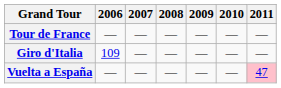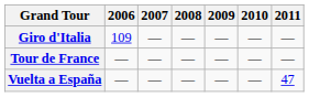 <table class="wikitable plainrowheaders">
 <tr>
 <th>Grand Tour</th>
 <th scope="col">2006</th>
 <th scope="col">2007</th>
 <th scope="col">2008</th>
 <th scope="col">2009</th>
 <th scope="col">2010</th>
 <th scope="col">2011</th>
 </tr>
 <tr style="text-align:center;">
-<th scope="row"> <a href='#'>Tour de France</a></th>
-<td>—</td>
+<th scope="row"> <a href='#'>Giro d'Italia</a></th>
+<td style="text-align:center;"><a href='#'>109</a></td>
 <td>—</td>
 <td>—</td>
 <td>—</td>
 <td>—</td>
 <td>—</td>
 </tr>
 <tr style="text-align:center;">
-<th scope="row"> <a href='#'>Giro d'Italia</a></th>
-<td style="text-align:center;"><a href='#'>109</a></td>
+<th scope="row"> <a href='#'>Tour de France</a></th>
+<td>—</td>
 <td>—</td>
 <td>—</td>
 <td>—</td>
 <td>—</td>
 <td>—</td>
 </tr>
 <tr style="text-align:center;">
 <th scope="row"> <a href='#'>Vuelta a España</a></th>
 <td>—</td>
 <td>—</td>
 <td>—</td>
 <td>—</td>
 <td>—</td>
-<td style="background: pink; text-align:center;"><a href='#'>47</a></td>
+<td style="text-align:center;"><a href='#'>47</a></td>
 </tr>
 </table>
